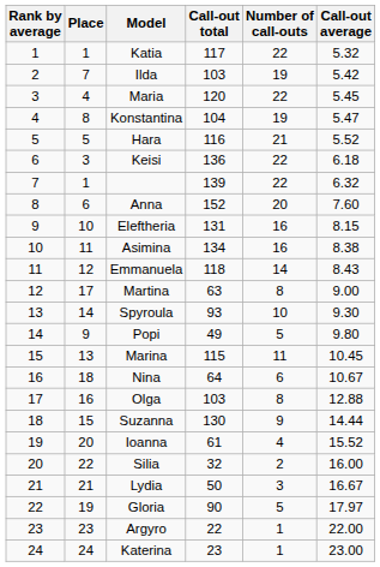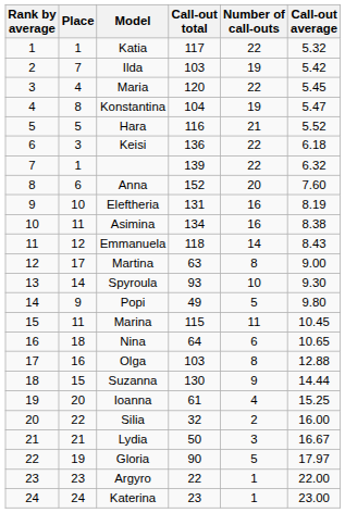 <table class="wikitable sortable" style="margin:auto; text-align:center; white-space:nowrap">
 <tr>
 <th>Rank by<br>average</th>
 <th>Place</th>
 <th>Model</th>
 <th>Call-out<br>total</th>
 <th>Number of<br>call-outs</th>
 <th>Call-out<br>average</th>
 </tr>
 <tr>
 <td>1</td>
 <td>1</td>
 <td>Katia</td>
 <td>117</td>
 <td>22</td>
 <td>5.32</td>
 </tr>
 <tr>
 <td>2</td>
 <td>7</td>
 <td>Ilda</td>
 <td>103</td>
 <td>19</td>
 <td>5.42</td>
 </tr>
 <tr>
 <td>3</td>
 <td>4</td>
 <td>Maria</td>
 <td>120</td>
 <td>22</td>
 <td>5.45</td>
 </tr>
 <tr>
 <td>4</td>
 <td>8</td>
 <td>Konstantina</td>
 <td>104</td>
 <td>19</td>
 <td>5.47</td>
 </tr>
 <tr>
 <td>5</td>
 <td>5</td>
 <td>Hara</td>
 <td>116</td>
 <td>21</td>
 <td>5.52</td>
 </tr>
 <tr>
 <td>6</td>
 <td>3</td>
 <td>Keisi</td>
 <td>136</td>
 <td>22</td>
 <td>6.18</td>
 </tr>
 <tr>
 <td>7</td>
 <td>1</td>
 <td></td>
 <td>139</td>
 <td>22</td>
 <td>6.32</td>
 </tr>
 <tr>
 <td>8</td>
 <td>6</td>
 <td>Anna</td>
 <td>152</td>
 <td>20</td>
 <td>7.60</td>
 </tr>
 <tr>
 <td>9</td>
 <td>10</td>
 <td>Eleftheria</td>
 <td>131</td>
 <td>16</td>
-<td>8.15</td>
+<td>8.19</td>
 </tr>
 <tr>
 <td>10</td>
 <td>11</td>
 <td>Asimina</td>
 <td>134</td>
 <td>16</td>
 <td>8.38</td>
 </tr>
 <tr>
 <td>11</td>
 <td>12</td>
 <td>Emmanuela</td>
 <td>118</td>
 <td>14</td>
 <td>8.43</td>
 </tr>
 <tr>
 <td>12</td>
 <td>17</td>
 <td>Martina</td>
 <td>63</td>
 <td>8</td>
 <td>9.00</td>
 </tr>
 <tr>
 <td>13</td>
 <td>14</td>
 <td>Spyroula</td>
 <td>93</td>
 <td>10</td>
 <td>9.30</td>
 </tr>
 <tr>
 <td>14</td>
 <td>9</td>
 <td>Popi</td>
 <td>49</td>
 <td>5</td>
 <td>9.80</td>
 </tr>
 <tr>
 <td>15</td>
-<td>13</td>
+<td>11</td>
 <td>Marina</td>
 <td>115</td>
 <td>11</td>
 <td>10.45</td>
 </tr>
 <tr>
 <td>16</td>
 <td>18</td>
 <td>Nina</td>
 <td>64</td>
 <td>6</td>
-<td>10.67</td>
+<td>10.65</td>
 </tr>
 <tr>
 <td>17</td>
 <td>16</td>
 <td>Olga</td>
 <td>103</td>
 <td>8</td>
 <td>12.88</td>
 </tr>
 <tr>
 <td>18</td>
 <td>15</td>
 <td>Suzanna</td>
 <td>130</td>
 <td>9</td>
 <td>14.44</td>
 </tr>
 <tr>
 <td>19</td>
 <td>20</td>
 <td>Ioanna</td>
 <td>61</td>
 <td>4</td>
-<td>15.52</td>
+<td>15.25</td>
 </tr>
 <tr>
 <td>20</td>
 <td>22</td>
 <td>Silia</td>
 <td>32</td>
 <td>2</td>
 <td>16.00</td>
 </tr>
 <tr>
 <td>21</td>
 <td>21</td>
 <td>Lydia</td>
 <td>50</td>
 <td>3</td>
 <td>16.67</td>
 </tr>
 <tr>
 <td>22</td>
 <td>19</td>
 <td>Gloria</td>
 <td>90</td>
 <td>5</td>
 <td>17.97</td>
 </tr>
 <tr>
 <td>23</td>
 <td>23</td>
 <td>Argyro</td>
 <td>22</td>
 <td>1</td>
 <td>22.00</td>
 </tr>
 <tr>
 <td>24</td>
 <td>24</td>
 <td>Katerina</td>
 <td>23</td>
 <td>1</td>
 <td>23.00</td>
 </tr>
 </table>
